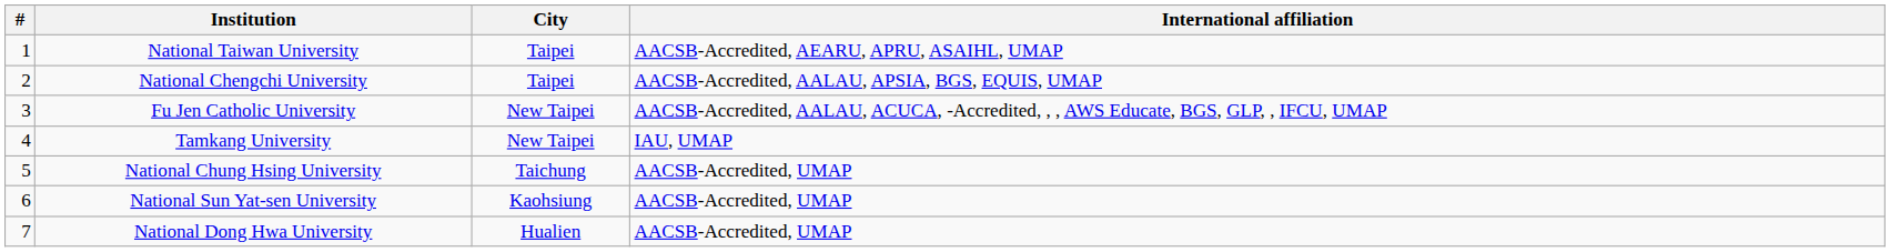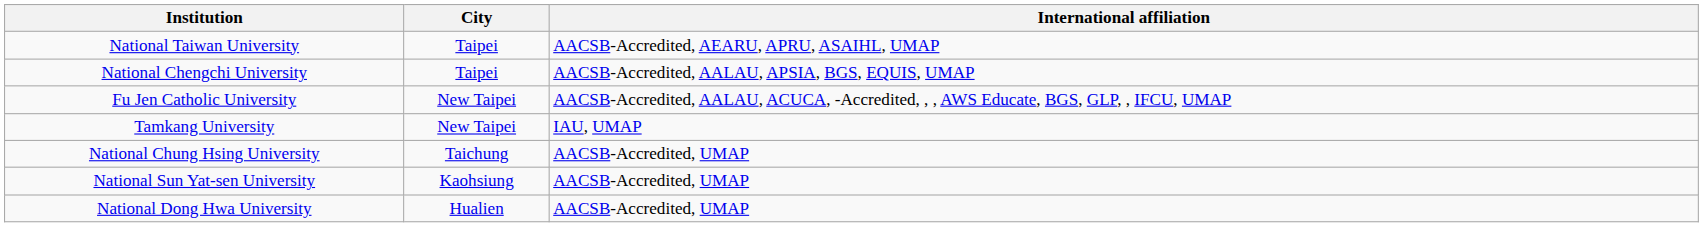 <table class="wikitable + sortable" width="100%">
 <tr>
-<th>#</th>
 <th>Institution</th>
 <th>City</th>
 <th>International affiliation</th>
 </tr>
 <tr>
-<td align="right">1</td>
 <td align="center"><a href='#'>National Taiwan University</a></td>
 <td align="center"><a href='#'>Taipei</a></td>
 <td><a href='#'>AACSB</a>-Accredited, <a href='#'>AEARU</a>, <a href='#'>APRU</a>, <a href='#'>ASAIHL</a>, <a href='#'>UMAP</a></td>
 </tr>
 <tr>
-<td align="right">2</td>
 <td align="center"><a href='#'>National Chengchi University</a></td>
 <td align="center"><a href='#'>Taipei</a></td>
 <td><a href='#'>AACSB</a>-Accredited, <a href='#'>AALAU</a>, <a href='#'>APSIA</a>, <a href='#'>BGS</a>, <a href='#'>EQUIS</a>, <a href='#'>UMAP</a></td>
 </tr>
 <tr>
-<td align="right">3</td>
 <td align="center"><a href='#'>Fu Jen Catholic University</a></td>
 <td align="center"><a href='#'>New Taipei</a></td>
 <td><a href='#'>AACSB</a>-Accredited, <a href='#'>AALAU</a>, <a href='#'>ACUCA</a>, -Accredited, , , <a href='#'>AWS Educate</a>, <a href='#'>BGS</a>, <a href='#'>GLP</a>, , <a href='#'>IFCU</a>, <a href='#'>UMAP</a></td>
 </tr>
 <tr>
-<td align="right">4</td>
 <td align="center"><a href='#'>Tamkang University</a></td>
 <td align="center"><a href='#'>New Taipei</a></td>
 <td><a href='#'>IAU</a>, <a href='#'>UMAP</a></td>
 </tr>
 <tr>
-<td align="right">5</td>
 <td align="center"><a href='#'>National Chung Hsing University</a></td>
 <td align="center"><a href='#'>Taichung</a></td>
 <td><a href='#'>AACSB</a>-Accredited, <a href='#'>UMAP</a></td>
 </tr>
 <tr>
-<td align="right">6</td>
 <td align="center"><a href='#'>National Sun Yat-sen University</a></td>
 <td align="center"><a href='#'>Kaohsiung</a></td>
 <td><a href='#'>AACSB</a>-Accredited, <a href='#'>UMAP</a></td>
 </tr>
 <tr>
-<td align="right">7</td>
 <td align="center"><a href='#'>National Dong Hwa University</a></td>
 <td align="center"><a href='#'>Hualien</a></td>
 <td><a href='#'>AACSB</a>-Accredited, <a href='#'>UMAP</a></td>
 </tr>
 </table>
